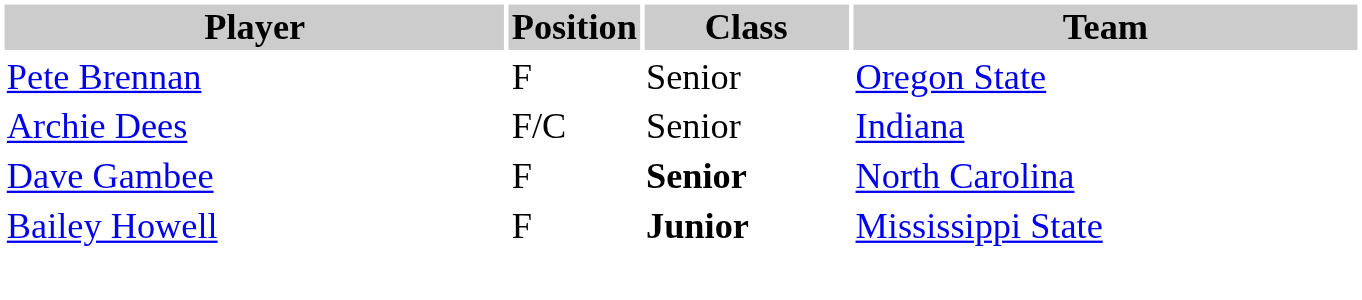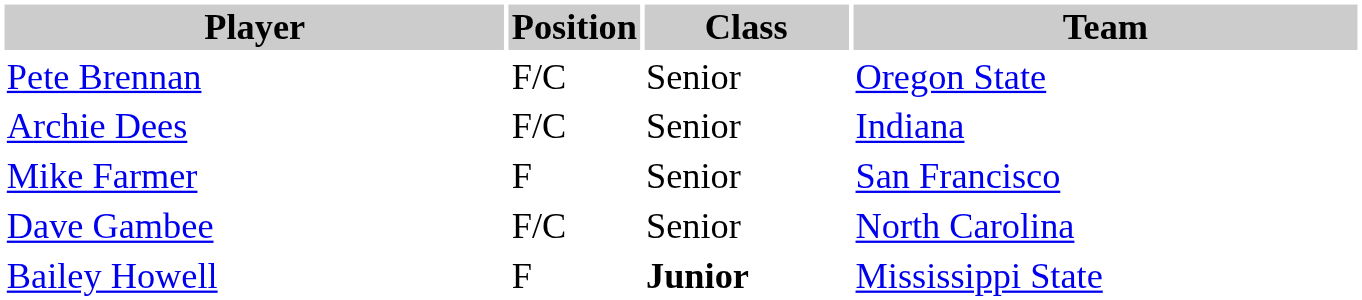 <table style="width:600px" "border:'1' 'solid' 'gray'">
 <tr>
 <th bgcolor="#CCCCCC" style="width:40%">Player</th>
 <th bgcolor="#CCCCCC" style="width:4%">Position</th>
 <th bgcolor="#CCCCCC" style="width:16%">Class</th>
 <th bgcolor="#CCCCCC" style="width:40%">Team</th>
 </tr>
 <tr>
 <td><a href='#'>Pete Brennan</a></td>
-<td>F</td>
+<td>F/C</td>
 <td>Senior</td>
 <td><a href='#'>Oregon State</a></td>
 </tr>
 <tr>
 <td><a href='#'>Archie Dees</a></td>
 <td>F/C</td>
 <td>Senior</td>
 <td><a href='#'>Indiana</a></td>
 </tr>
 <tr>
+<td><a href='#'>Mike Farmer</a></td>
+<td>F</td>
+<td>Senior</td>
+<td><a href='#'>San Francisco</a></td>
+</tr>
+<tr>
 <td><a href='#'>Dave Gambee</a></td>
-<td>F</td>
-<td><strong>Senior</strong></td>
+<td>F/C</td>
+<td>Senior</td>
 <td><a href='#'>North Carolina</a></td>
 </tr>
 <tr>
 <td><a href='#'>Bailey Howell</a></td>
 <td>F</td>
 <td><strong>Junior</strong></td>
 <td><a href='#'>Mississippi State</a></td>
 </tr>
 </table>
